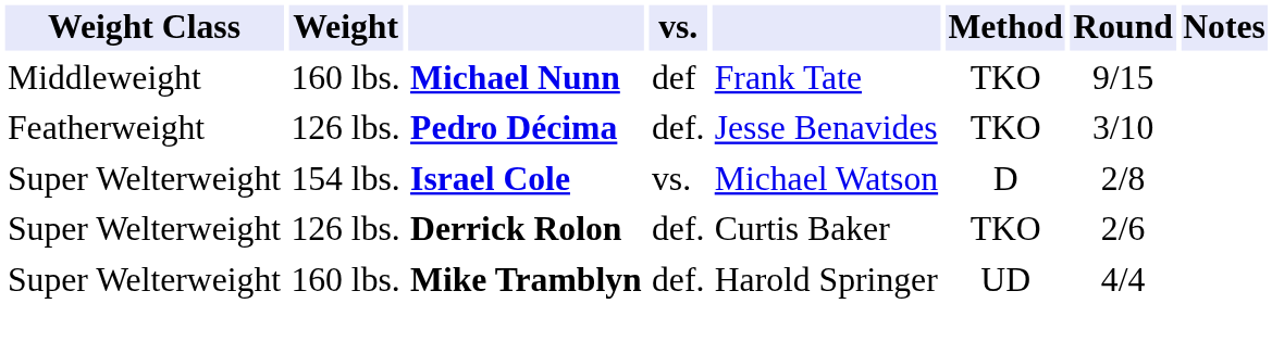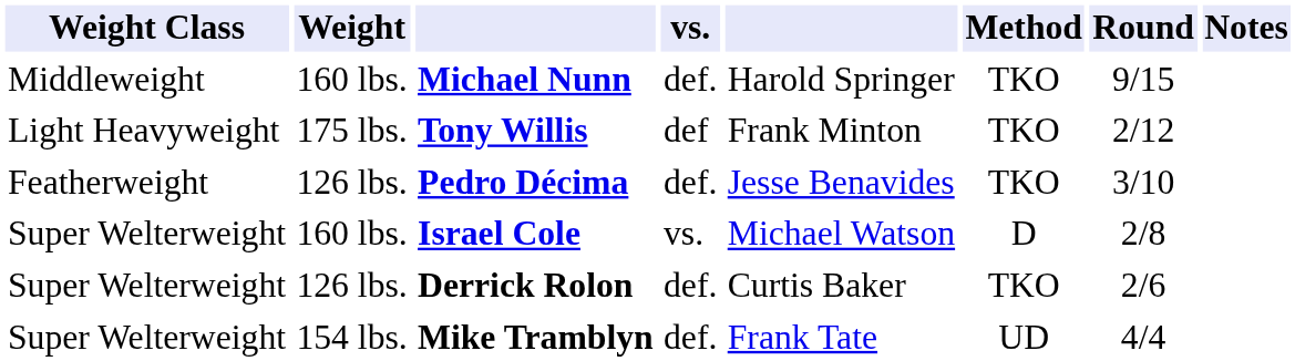 <table class="toccolours" style="font-size: 85%;">
 <tr>
 <th style="background:#e6e8fa; color:#000; text-align:center;">Weight Class</th>
 <th style="background:#e6e8fa; color:#000; text-align:center;">Weight</th>
 <th style="background:#e6e8fa; color:#000; text-align:center;"></th>
 <th style="background:#e6e8fa; color:#000; text-align:center;">vs.</th>
 <th style="background:#e6e8fa; color:#000; text-align:center;"></th>
 <th style="background:#e6e8fa; color:#000; text-align:center;">Method</th>
 <th style="background:#e6e8fa; color:#000; text-align:center;">Round</th>
 <th style="background:#e6e8fa; color:#000; text-align:center;">Notes</th>
 </tr>
 <tr>
 <td>Middleweight</td>
 <td>160 lbs.</td>
 <td><strong><a href='#'>Michael Nunn</a></strong></td>
-<td>def</td>
-<td><a href='#'>Frank Tate</a></td>
+<td>def.</td>
+<td>Harold Springer</td>
 <td align=center>TKO</td>
 <td align=center>9/15</td>
+<td></td>
+</tr>
+<tr>
+<td>Light Heavyweight</td>
+<td>175 lbs.</td>
+<td><strong><a href='#'>Tony Willis</a></strong></td>
+<td>def</td>
+<td>Frank Minton</td>
+<td align=center>TKO</td>
+<td align=center>2/12</td>
 <td></td>
 </tr>
 <tr>
 <td>Featherweight</td>
 <td>126 lbs.</td>
 <td><strong><a href='#'>Pedro Décima</a></strong></td>
 <td>def.</td>
 <td><a href='#'>Jesse Benavides</a></td>
 <td align=center>TKO</td>
 <td align=center>3/10</td>
 </tr>
 <tr>
 <td>Super Welterweight</td>
-<td>154 lbs.</td>
+<td>160 lbs.</td>
 <td><strong><a href='#'>Israel Cole</a></strong></td>
 <td>vs.</td>
 <td><a href='#'>Michael Watson</a></td>
 <td align=center>D</td>
 <td align=center>2/8</td>
 </tr>
 <tr>
 <td>Super Welterweight</td>
 <td>126 lbs.</td>
 <td><strong>Derrick Rolon</strong></td>
 <td>def.</td>
 <td>Curtis Baker</td>
 <td align=center>TKO</td>
 <td align=center>2/6</td>
 </tr>
 <tr>
 <td>Super Welterweight</td>
-<td>160 lbs.</td>
+<td>154 lbs.</td>
 <td><strong>Mike Tramblyn</strong></td>
 <td>def.</td>
-<td>Harold Springer</td>
+<td><a href='#'>Frank Tate</a></td>
 <td align=center>UD</td>
 <td align=center>4/4</td>
 </tr>
 </table>
